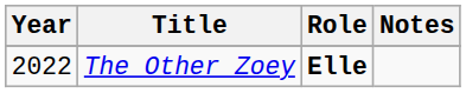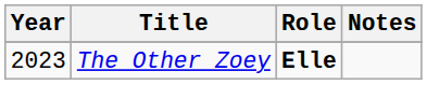 <table class="wikitable sortable">
 <tr>
 <th>Year</th>
 <th>Title</th>
 <th>Role</th>
 <th class="unsortable">Notes</th>
 </tr>
 <tr>
 </tr>
 <tr>
-<td>2022</td>
+<td>2023</td>
 <td><em><a href='#'>The Other Zoey</a></em></td>
 <td><strong>Elle</strong></td>
 <td></td>
 </tr>
 </table>
